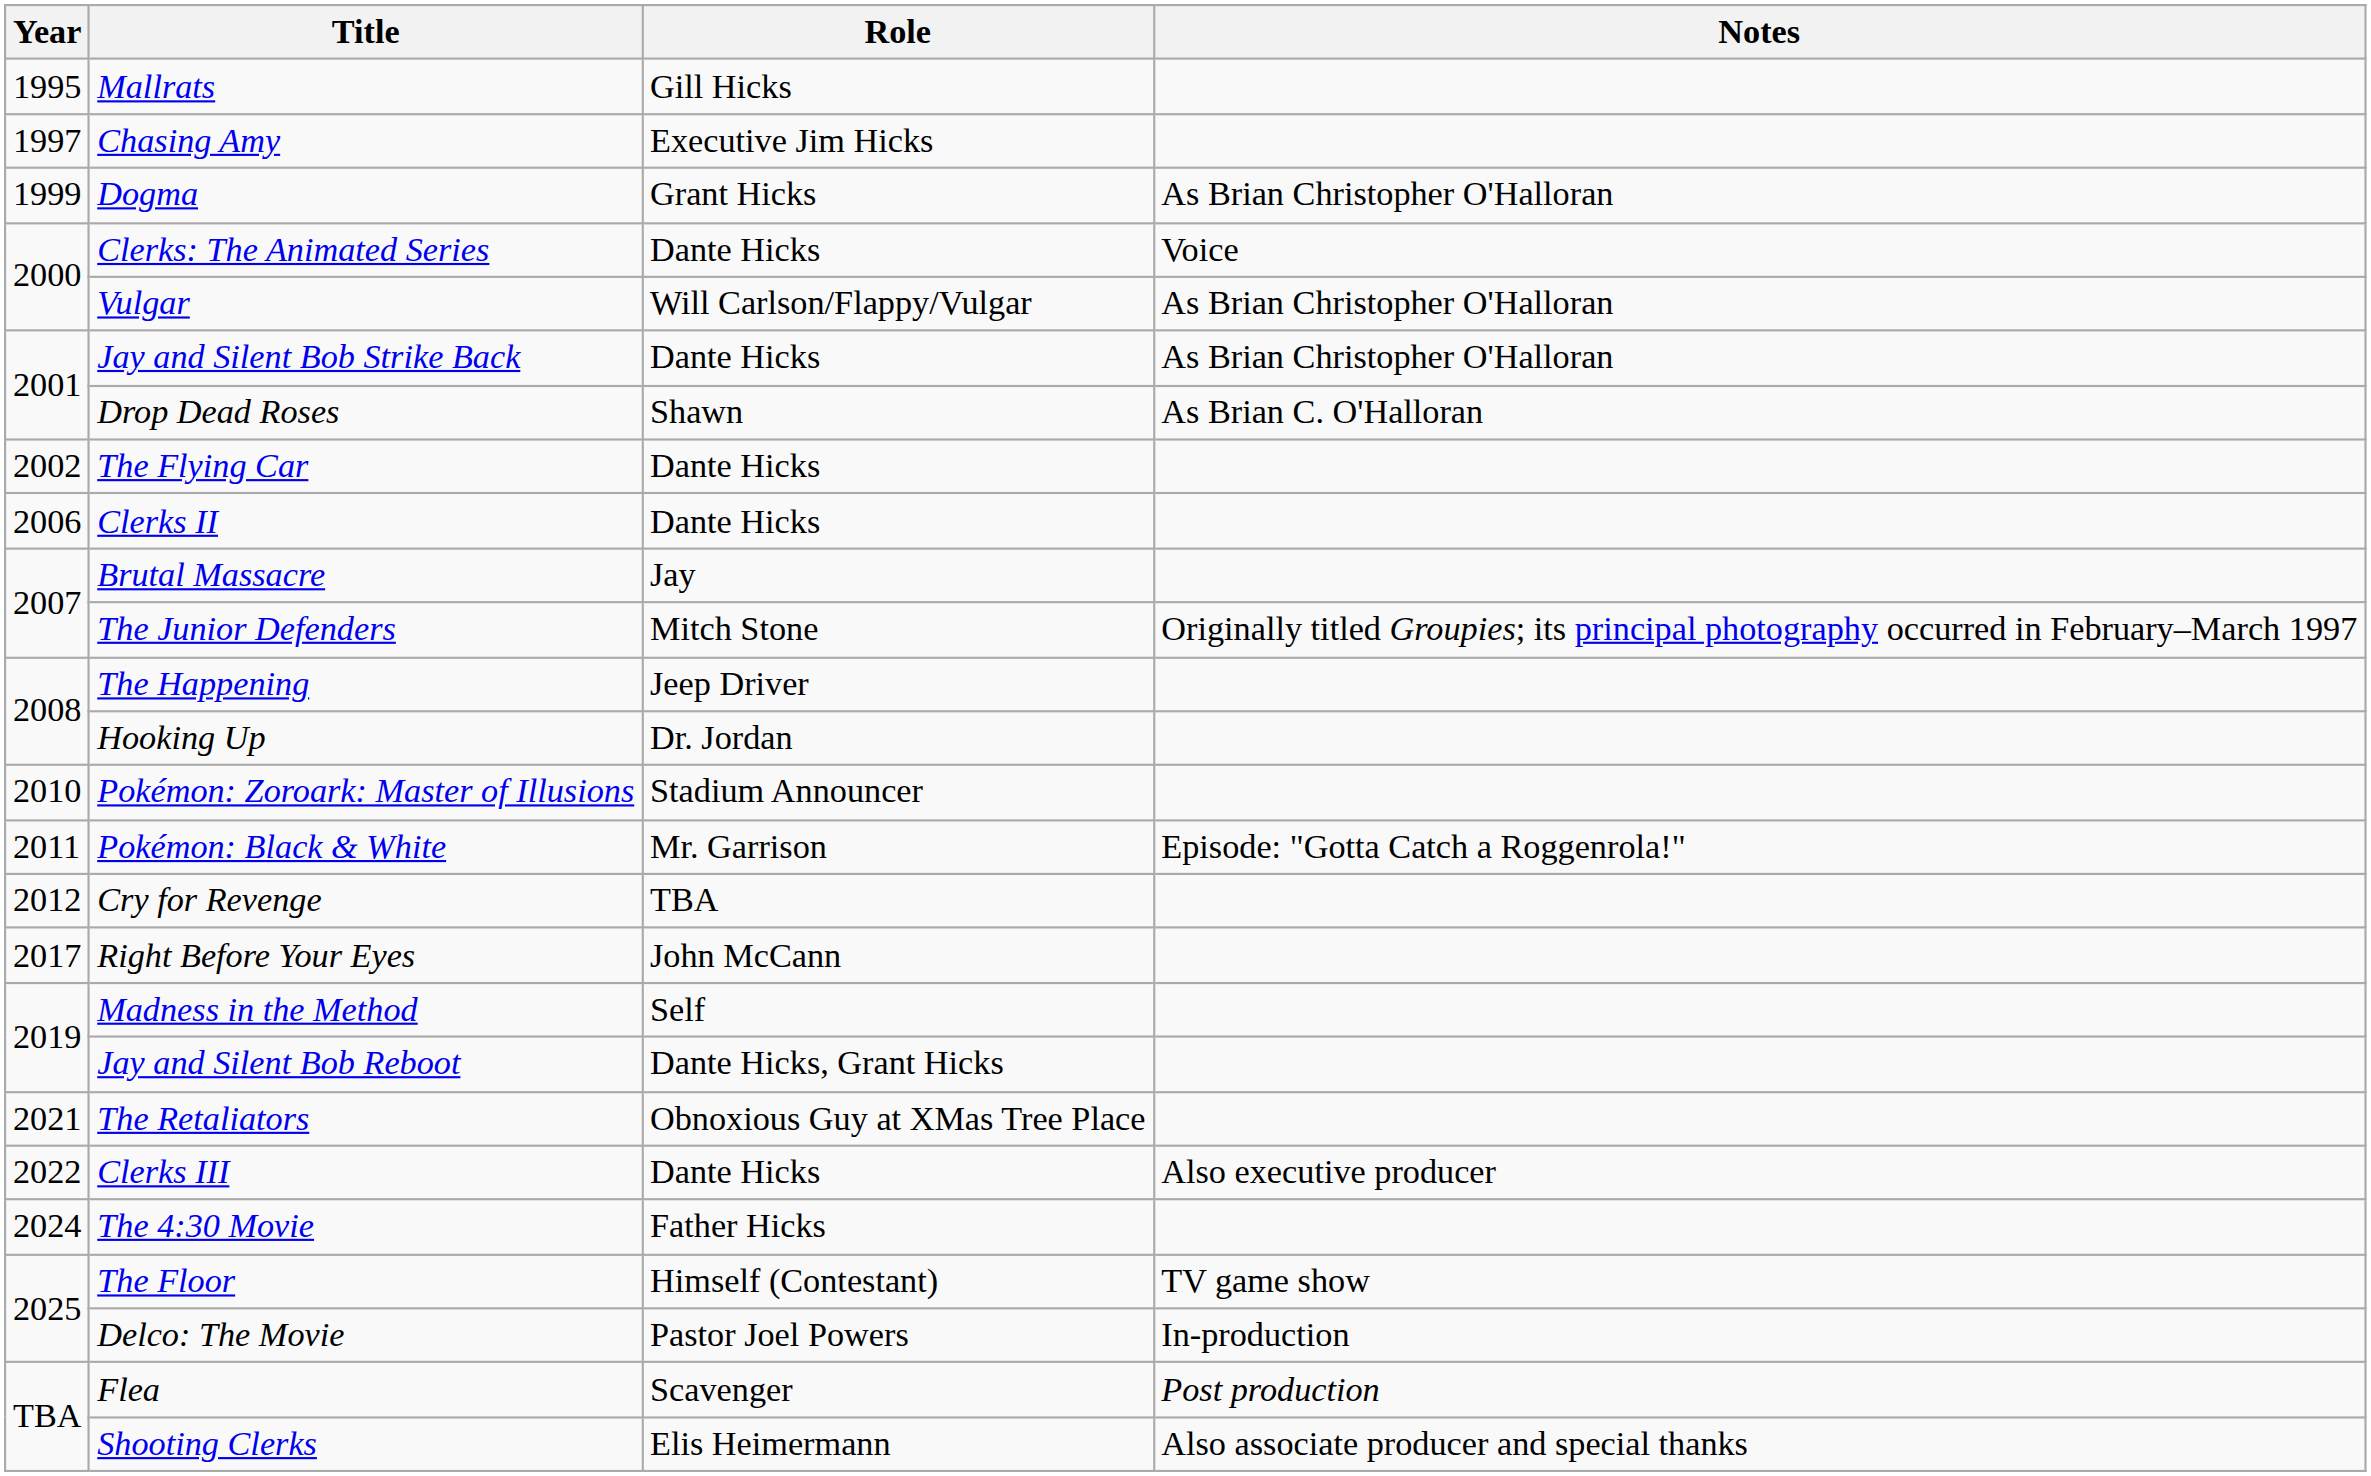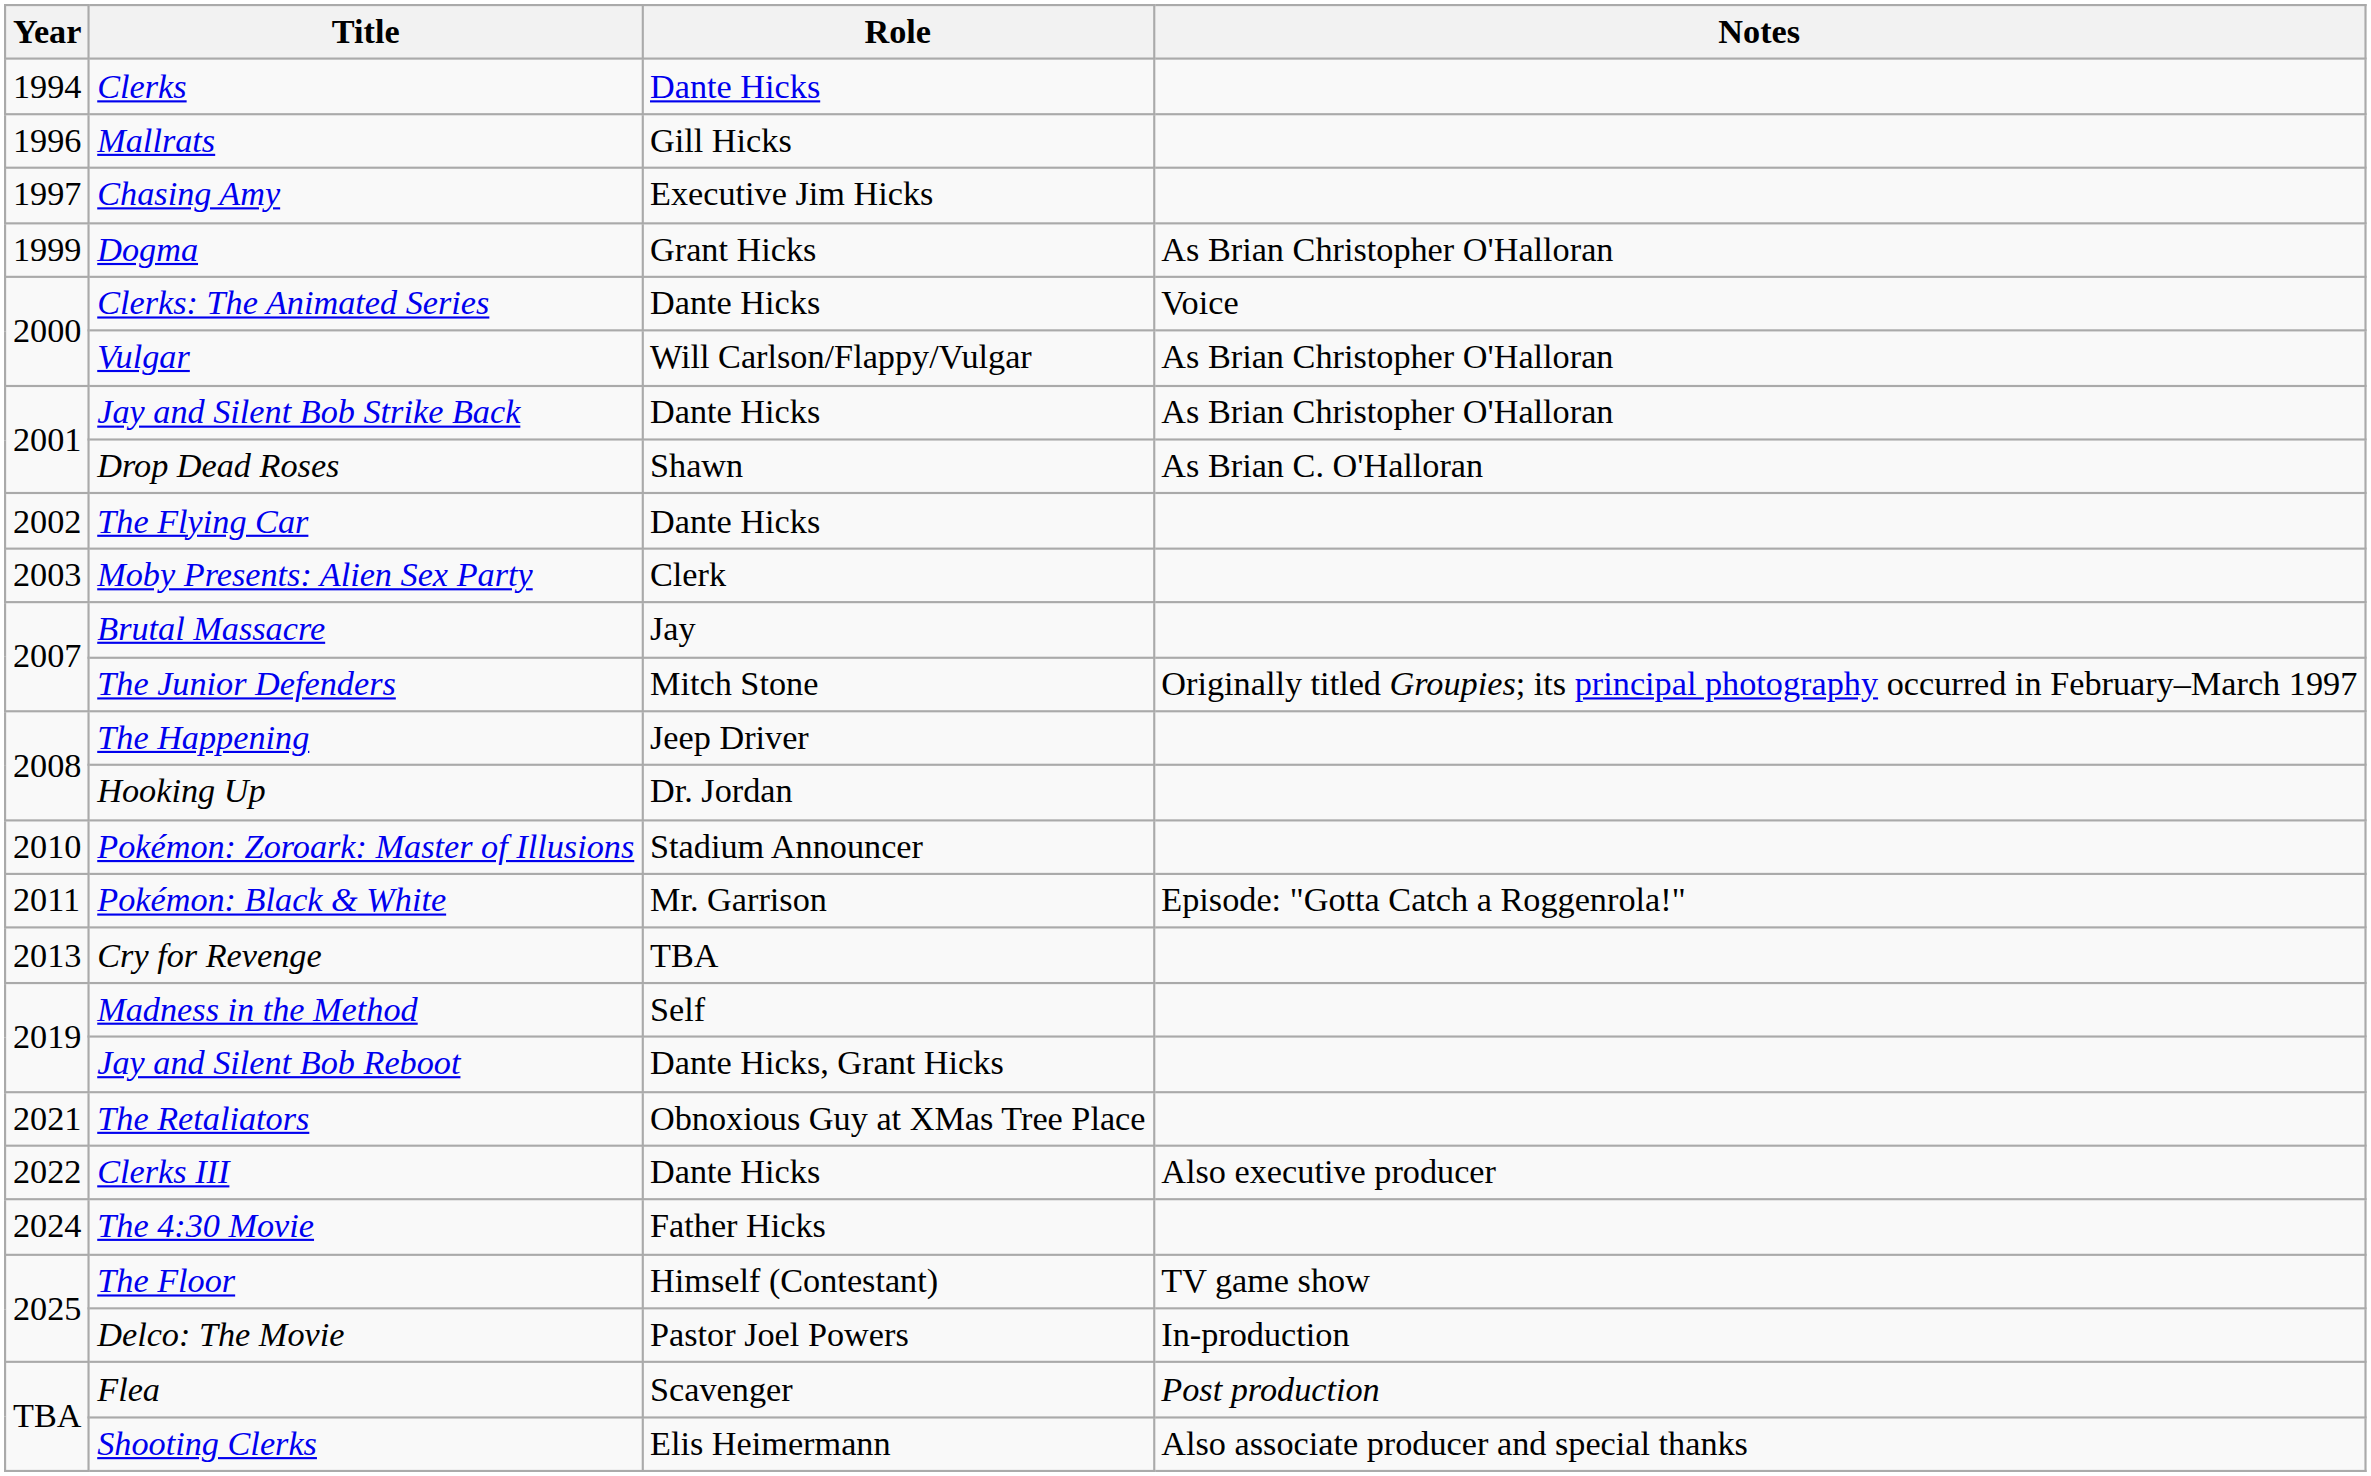 <table class="wikitable">
 <tr>
 <th>Year</th>
 <th>Title</th>
 <th>Role</th>
 <th>Notes</th>
 </tr>
 <tr>
-<td>1995</td>
+<td>1994</td>
+<td><em><a href='#'>Clerks</a></em></td>
+<td><a href='#'>Dante Hicks</a></td>
+<td></td>
+</tr>
+<tr>
+<td>1996</td>
 <td><em><a href='#'>Mallrats</a></em></td>
 <td>Gill Hicks</td>
 <td></td>
 </tr>
 <tr>
 <td>1997</td>
 <td><em><a href='#'>Chasing Amy</a></em></td>
 <td>Executive Jim Hicks</td>
 <td></td>
 </tr>
 <tr>
 <td>1999</td>
 <td><em><a href='#'>Dogma</a></em></td>
 <td>Grant Hicks</td>
 <td>As Brian Christopher O'Halloran</td>
 </tr>
 <tr>
 <td rowspan="2">2000</td>
 <td><em><a href='#'>Clerks: The Animated Series</a></em></td>
 <td>Dante Hicks</td>
 <td>Voice</td>
 </tr>
 <tr>
 <td><em><a href='#'>Vulgar</a></em></td>
 <td>Will Carlson/Flappy/Vulgar</td>
 <td>As Brian Christopher O'Halloran</td>
 </tr>
 <tr>
 <td rowspan="2">2001</td>
 <td><em><a href='#'>Jay and Silent Bob Strike Back</a></em></td>
 <td>Dante Hicks</td>
 <td>As Brian Christopher O'Halloran</td>
 </tr>
 <tr>
 <td><em>Drop Dead Roses</em></td>
 <td>Shawn</td>
 <td>As Brian C. O'Halloran</td>
 </tr>
 <tr>
 <td>2002</td>
 <td><em><a href='#'>The Flying Car</a></em></td>
 <td>Dante Hicks</td>
 <td></td>
 </tr>
 <tr>
-<td>2006</td>
-<td><em><a href='#'>Clerks II</a></em></td>
-<td>Dante Hicks</td>
+<td>2003</td>
+<td><em><a href='#'>Moby Presents: Alien Sex Party</a></em></td>
+<td>Clerk</td>
 <td></td>
 </tr>
 <tr>
 <td rowspan="2">2007</td>
 <td><em><a href='#'>Brutal Massacre</a></em></td>
 <td>Jay</td>
 <td></td>
 </tr>
 <tr>
 <td><em><a href='#'>The Junior Defenders</a></em></td>
 <td>Mitch Stone</td>
 <td>Originally titled <em>Groupies</em>; its <a href='#'>principal photography</a> occurred in February–March 1997</td>
 </tr>
 <tr>
 <td rowspan="2">2008</td>
 <td><em><a href='#'>The Happening</a></em></td>
 <td>Jeep Driver</td>
 <td></td>
 </tr>
 <tr>
 <td><em>Hooking Up</em></td>
 <td>Dr. Jordan</td>
 <td></td>
 </tr>
 <tr>
 <td>2010</td>
 <td><em><a href='#'>Pokémon: Zoroark: Master of Illusions</a></em></td>
 <td>Stadium Announcer</td>
 <td></td>
 </tr>
 <tr>
 <td>2011</td>
 <td><em><a href='#'>Pokémon: Black & White</a></em></td>
 <td>Mr. Garrison</td>
 <td>Episode: "Gotta Catch a Roggenrola!"</td>
 </tr>
 <tr>
-<td>2012</td>
+<td>2013</td>
 <td><em>Cry for Revenge</em></td>
 <td>TBA</td>
-<td></td>
-</tr>
-<tr>
-<td>2017</td>
-<td><em>Right Before Your Eyes</em></td>
-<td>John McCann</td>
 <td></td>
 </tr>
 <tr>
 <td rowspan="2">2019</td>
 <td><em><a href='#'>Madness in the Method</a></em></td>
 <td>Self</td>
 <td></td>
 </tr>
 <tr>
 <td><em><a href='#'>Jay and Silent Bob Reboot</a></em></td>
 <td>Dante Hicks, Grant Hicks</td>
 <td></td>
 </tr>
 <tr>
 <td>2021</td>
 <td><em><a href='#'>The Retaliators</a></em></td>
 <td>Obnoxious Guy at XMas Tree Place</td>
 <td></td>
 </tr>
 <tr>
 <td>2022</td>
 <td><em><a href='#'>Clerks III</a></em></td>
 <td>Dante Hicks</td>
 <td>Also executive producer</td>
 </tr>
 <tr>
 <td>2024</td>
 <td><em><a href='#'>The 4:30 Movie</a></em></td>
 <td>Father Hicks</td>
 <td></td>
 </tr>
 <tr>
 <td rowspan="2">2025</td>
 <td><em><a href='#'>The Floor</a></em></td>
 <td>Himself (Contestant)</td>
 <td>TV game show</td>
 </tr>
 <tr>
 <td><em>Delco: The Movie</em></td>
 <td>Pastor Joel Powers</td>
 <td>In-production</td>
 </tr>
 <tr>
 <td rowspan="2">TBA</td>
 <td><em>Flea</em></td>
 <td>Scavenger</td>
 <td><em>Post production</em></td>
 </tr>
 <tr>
 <td><em><a href='#'>Shooting Clerks</a></em></td>
 <td>Elis Heimermann</td>
 <td>Also associate producer and special thanks</td>
 </tr>
 </table>
